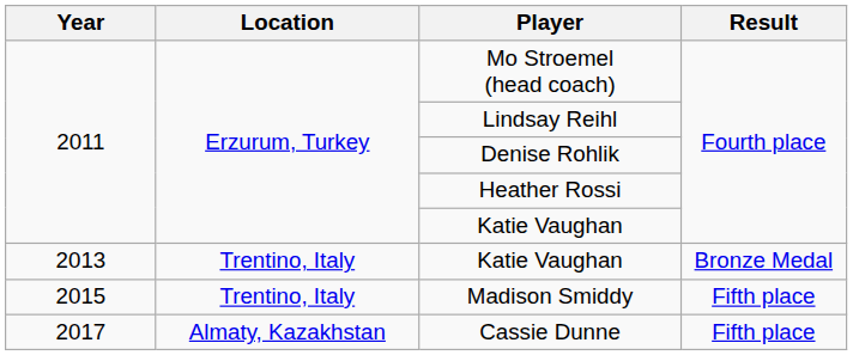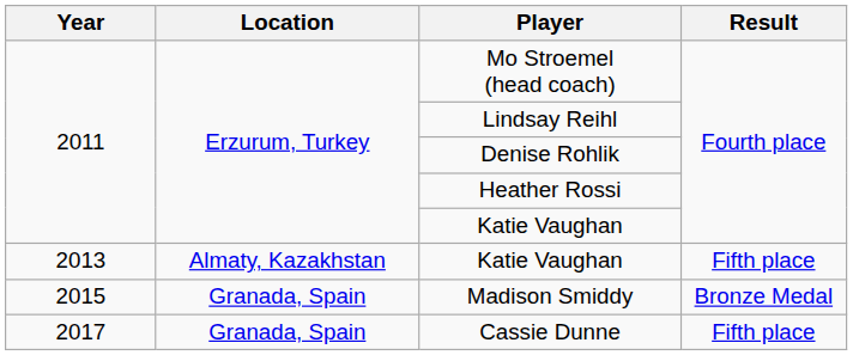 <table class="wikitable" style="text-align: center;">
 <tr>
 <th scope="col" width="100px">Year</th>
 <th scope="col" width="180px">Location</th>
 <th scope="col" width="180px">Player</th>
 <th scope="col" width="110px">Result</th>
 </tr>
 <tr>
 <td rowspan="5">2011</td>
 <td rowspan="5"> <a href='#'>Erzurum, Turkey</a></td>
 <td> Mo Stroemel<br>(head coach)</td>
 <td rowspan="5"><a href='#'>Fourth place</a></td>
 </tr>
 <tr>
 <td> Lindsay Reihl</td>
 </tr>
 <tr>
 <td> Denise Rohlik</td>
 </tr>
 <tr>
 <td> Heather Rossi</td>
 </tr>
 <tr>
 <td> Katie Vaughan</td>
 </tr>
 <tr>
 <td rowspan="1">2013</td>
-<td rowspan="1"> <a href='#'>Trentino, Italy</a></td>
+<td rowspan="1"> <a href='#'>Almaty, Kazakhstan</a></td>
 <td> Katie Vaughan</td>
+<td rowspan="1"><a href='#'>Fifth place</a></td>
+</tr>
+<tr>
+<td rowspan="1">2015</td>
+<td rowspan="1"> <a href='#'>Granada, Spain</a></td>
+<td> Madison Smiddy</td>
 <td rowspan="1"><a href='#'>Bronze Medal</a></td>
 </tr>
 <tr>
-<td rowspan="1">2015</td>
-<td rowspan="1"> <a href='#'>Trentino, Italy</a></td>
-<td> Madison Smiddy</td>
-<td rowspan="1"><a href='#'>Fifth place</a></td>
-</tr>
-<tr>
 <td rowspan="1">2017</td>
-<td rowspan="1"> <a href='#'>Almaty, Kazakhstan</a></td>
+<td rowspan="1"> <a href='#'>Granada, Spain</a></td>
 <td> Cassie Dunne</td>
 <td rowspan="1"><a href='#'>Fifth place</a></td>
 </tr>
 </table>
